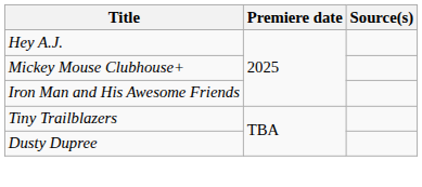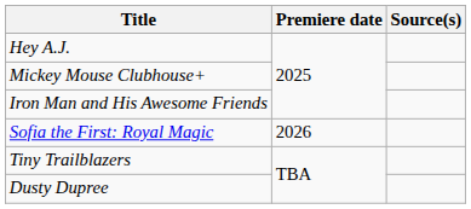 <table class="wikitable sortable">
 <tr>
 <th>Title</th>
 <th>Premiere date</th>
 <th>Source(s)</th>
 </tr>
 <tr>
 <td><em>Hey A.J.</em></td>
 <td rowspan="3">2025</td>
 <td></td>
 </tr>
 <tr>
 <td><em>Mickey Mouse Clubhouse+</em></td>
 <td></td>
 </tr>
 <tr>
 <td><em>Iron Man and His Awesome Friends</em></td>
 <td></td>
 </tr>
 <tr>
+<td><em><a href='#'>Sofia the First: Royal Magic</a></em></td>
+<td>2026</td>
+<td></td>
+</tr>
+<tr>
 <td><em>Tiny Trailblazers</em></td>
 <td rowspan="2">TBA</td>
 <td></td>
 </tr>
 <tr>
 <td><em>Dusty Dupree</em></td>
 <td></td>
 </tr>
 </table>
